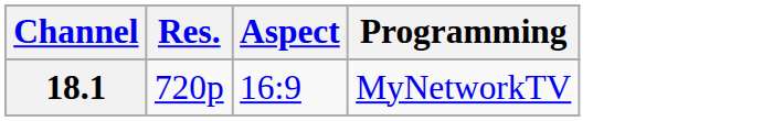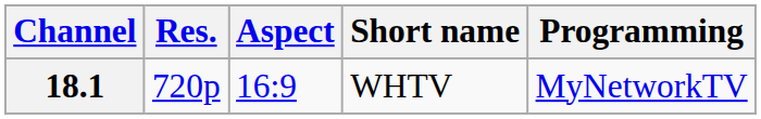 <table class="wikitable">
 <tr>
 <th scope = "col"><a href='#'>Channel</a></th>
 <th scope = "col"><a href='#'>Res.</a></th>
 <th scope = "col"><a href='#'>Aspect</a></th>
+<th scope = "col">Short name</th>
 <th scope = "col">Programming</th>
 </tr>
 <tr>
 <th scope = "row">18.1</th>
 <td><a href='#'>720p</a></td>
 <td><a href='#'>16:9</a></td>
+<td>WHTV</td>
 <td><a href='#'>MyNetworkTV</a></td>
 </tr>
 </table>
